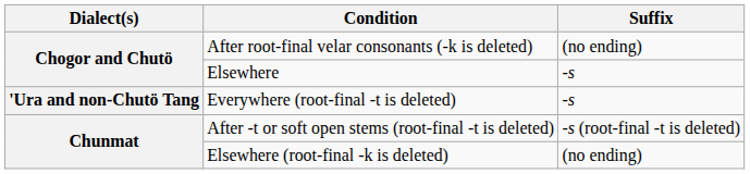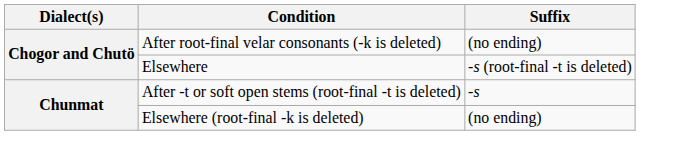 <table class="wikitable">
 <tr>
 <th>Dialect(s)</th>
 <th>Condition</th>
 <th>Suffix</th>
 </tr>
 <tr>
 <th rowspan=2>Chogor and Chutö</th>
 <td>After root-final velar consonants (-k is deleted)</td>
 <td>(no ending)</td>
 </tr>
 <tr>
 <td>Elsewhere</td>
-<td><em>-s</em></td>
-</tr>
-<tr>
-<th>'Ura and non-Chutö Tang</th>
-<td>Everywhere (root-final -t is deleted)</td>
-<td><em>-s</em></td>
+<td><em>-s</em> (root-final -t is deleted)</td>
 </tr>
 <tr>
 <th rowspan=2>Chunmat</th>
 <td>After -t or soft open stems (root-final -t is deleted)</td>
-<td><em>-s</em> (root-final -t is deleted)</td>
+<td><em>-s</em></td>
 </tr>
 <tr>
 <td>Elsewhere (root-final -k is deleted)</td>
 <td>(no ending)</td>
 </tr>
 </table>
